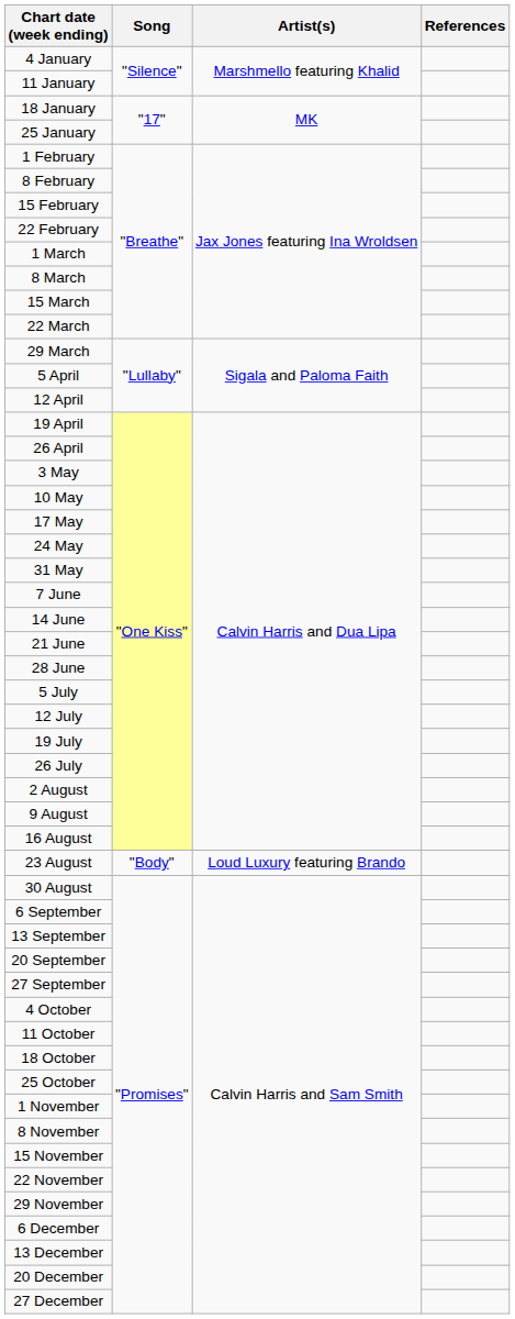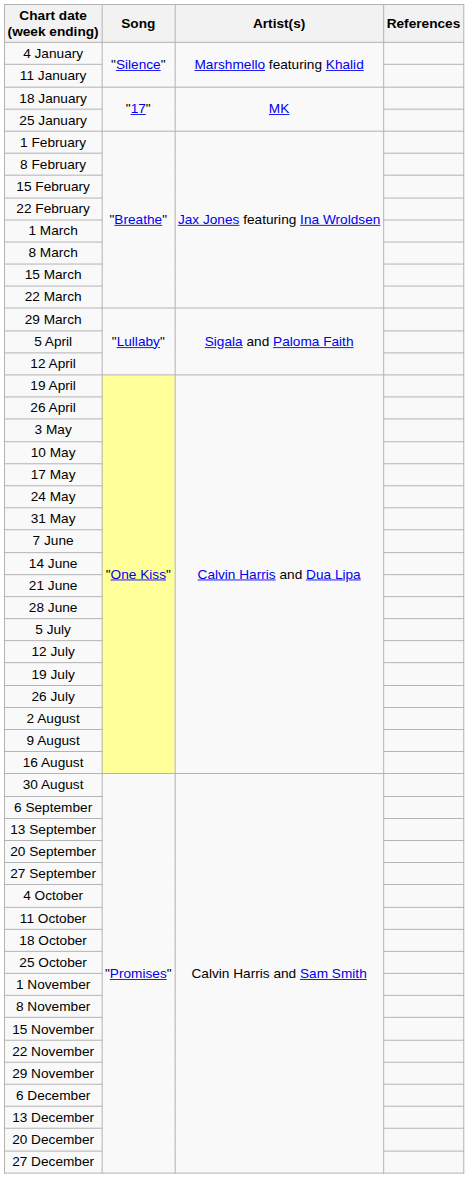 <table class="wikitable" style="font-size:97%; text-align:center;">
 <tr>
 <th>Chart date<br>(week ending)</th>
 <th>Song</th>
 <th>Artist(s)</th>
 <th>References</th>
 </tr>
 <tr>
 <td>4 January</td>
 <td rowspan="2">"<a href='#'>Silence</a>"</td>
 <td rowspan="2"><a href='#'>Marshmello</a> featuring <a href='#'>Khalid</a></td>
 <td></td>
 </tr>
 <tr>
 <td>11 January</td>
 <td></td>
 </tr>
 <tr>
 <td>18 January</td>
 <td rowspan="2">"<a href='#'>17</a>"</td>
 <td rowspan="2"><a href='#'>MK</a></td>
 <td></td>
 </tr>
 <tr>
 <td>25 January</td>
 <td></td>
 </tr>
 <tr>
 <td>1 February</td>
 <td rowspan="8">"<a href='#'>Breathe</a>"</td>
 <td rowspan="8"><a href='#'>Jax Jones</a> featuring <a href='#'>Ina Wroldsen</a></td>
 <td></td>
 </tr>
 <tr>
 <td>8 February</td>
 <td></td>
 </tr>
 <tr>
 <td>15 February</td>
 <td></td>
 </tr>
 <tr>
 <td>22 February</td>
 <td></td>
 </tr>
 <tr>
 <td>1 March</td>
 <td></td>
 </tr>
 <tr>
 <td>8 March</td>
 <td></td>
 </tr>
 <tr>
 <td>15 March</td>
 <td></td>
 </tr>
 <tr>
 <td>22 March</td>
 <td></td>
 </tr>
 <tr>
 <td>29 March</td>
 <td rowspan="3">"<a href='#'>Lullaby</a>"</td>
 <td rowspan="3"><a href='#'>Sigala</a> and <a href='#'>Paloma Faith</a></td>
 <td></td>
 </tr>
 <tr>
 <td>5 April</td>
 <td></td>
 </tr>
 <tr>
 <td>12 April</td>
 <td></td>
 </tr>
 <tr>
 <td>19 April</td>
 <td bgcolor=#FFFF99 rowspan="18">"<a href='#'>One Kiss</a>" </td>
 <td rowspan="18"><a href='#'>Calvin Harris</a> and <a href='#'>Dua Lipa</a></td>
 <td></td>
 </tr>
 <tr>
 <td>26 April </td>
 <td></td>
 </tr>
 <tr>
 <td>3 May </td>
 <td></td>
 </tr>
 <tr>
 <td>10 May </td>
 <td></td>
 </tr>
 <tr>
 <td>17 May </td>
 <td></td>
 </tr>
 <tr>
 <td>24 May </td>
 <td></td>
 </tr>
 <tr>
 <td>31 May </td>
 <td></td>
 </tr>
 <tr>
 <td>7 June </td>
 <td></td>
 </tr>
 <tr>
 <td>14 June </td>
 <td></td>
 </tr>
 <tr>
 <td>21 June</td>
 <td></td>
 </tr>
 <tr>
 <td>28 June</td>
 <td></td>
 </tr>
 <tr>
 <td>5 July</td>
 <td></td>
 </tr>
 <tr>
 <td>12 July</td>
 <td></td>
 </tr>
 <tr>
 <td>19 July</td>
 <td></td>
 </tr>
 <tr>
 <td>26 July</td>
 <td></td>
 </tr>
 <tr>
 <td>2 August</td>
 <td></td>
 </tr>
 <tr>
 <td>9 August</td>
 <td></td>
 </tr>
 <tr>
 <td>16 August</td>
 <td></td>
 </tr>
 <tr>
-<td>23 August</td>
-<td>"<a href='#'>Body</a>"</td>
-<td><a href='#'>Loud Luxury</a> featuring <a href='#'>Brando</a></td>
-<td></td>
-</tr>
-<tr>
 <td>30 August</td>
 <td rowspan="18">"<a href='#'>Promises</a>"</td>
 <td rowspan="18">Calvin Harris and <a href='#'>Sam Smith</a></td>
 <td></td>
 </tr>
 <tr>
 <td>6 September</td>
 <td></td>
 </tr>
 <tr>
 <td>13 September </td>
 <td></td>
 </tr>
 <tr>
 <td>20 September </td>
 <td></td>
 </tr>
 <tr>
 <td>27 September </td>
 <td></td>
 </tr>
 <tr>
 <td>4 October </td>
 <td></td>
 </tr>
 <tr>
 <td>11 October </td>
 <td></td>
 </tr>
 <tr>
 <td>18 October</td>
 <td></td>
 </tr>
 <tr>
 <td>25 October </td>
 <td></td>
 </tr>
 <tr>
 <td>1 November</td>
 <td></td>
 </tr>
 <tr>
 <td>8 November</td>
 <td></td>
 </tr>
 <tr>
 <td>15 November</td>
 <td></td>
 </tr>
 <tr>
 <td>22 November</td>
 <td></td>
 </tr>
 <tr>
 <td>29 November</td>
 <td></td>
 </tr>
 <tr>
 <td>6 December</td>
 <td></td>
 </tr>
 <tr>
 <td>13 December</td>
 <td></td>
 </tr>
 <tr>
 <td>20 December</td>
 <td></td>
 </tr>
 <tr>
 <td>27 December</td>
 <td></td>
 </tr>
 </table>
